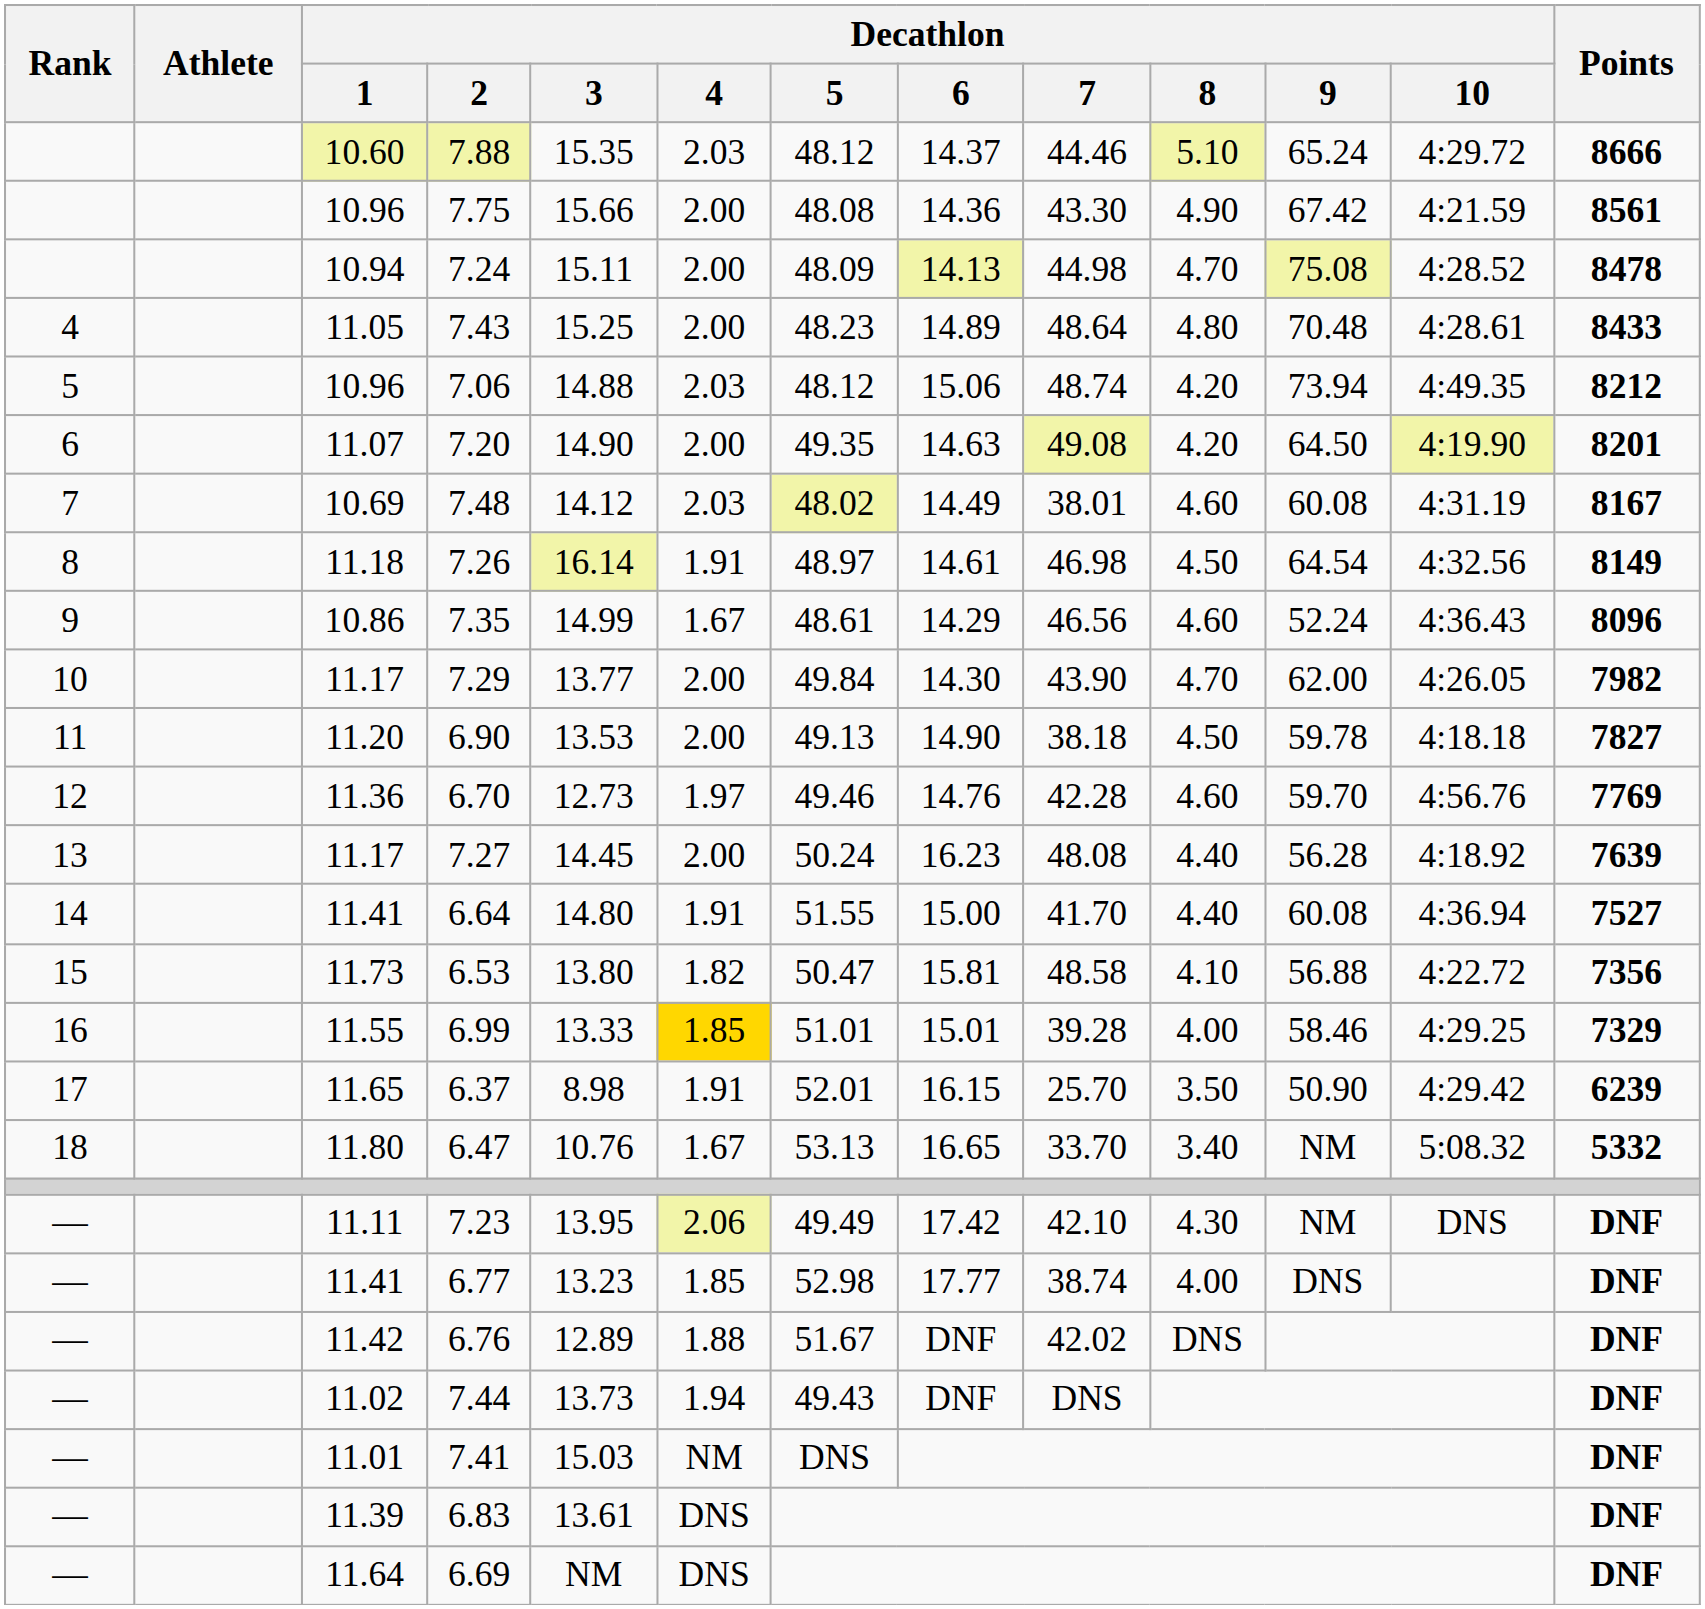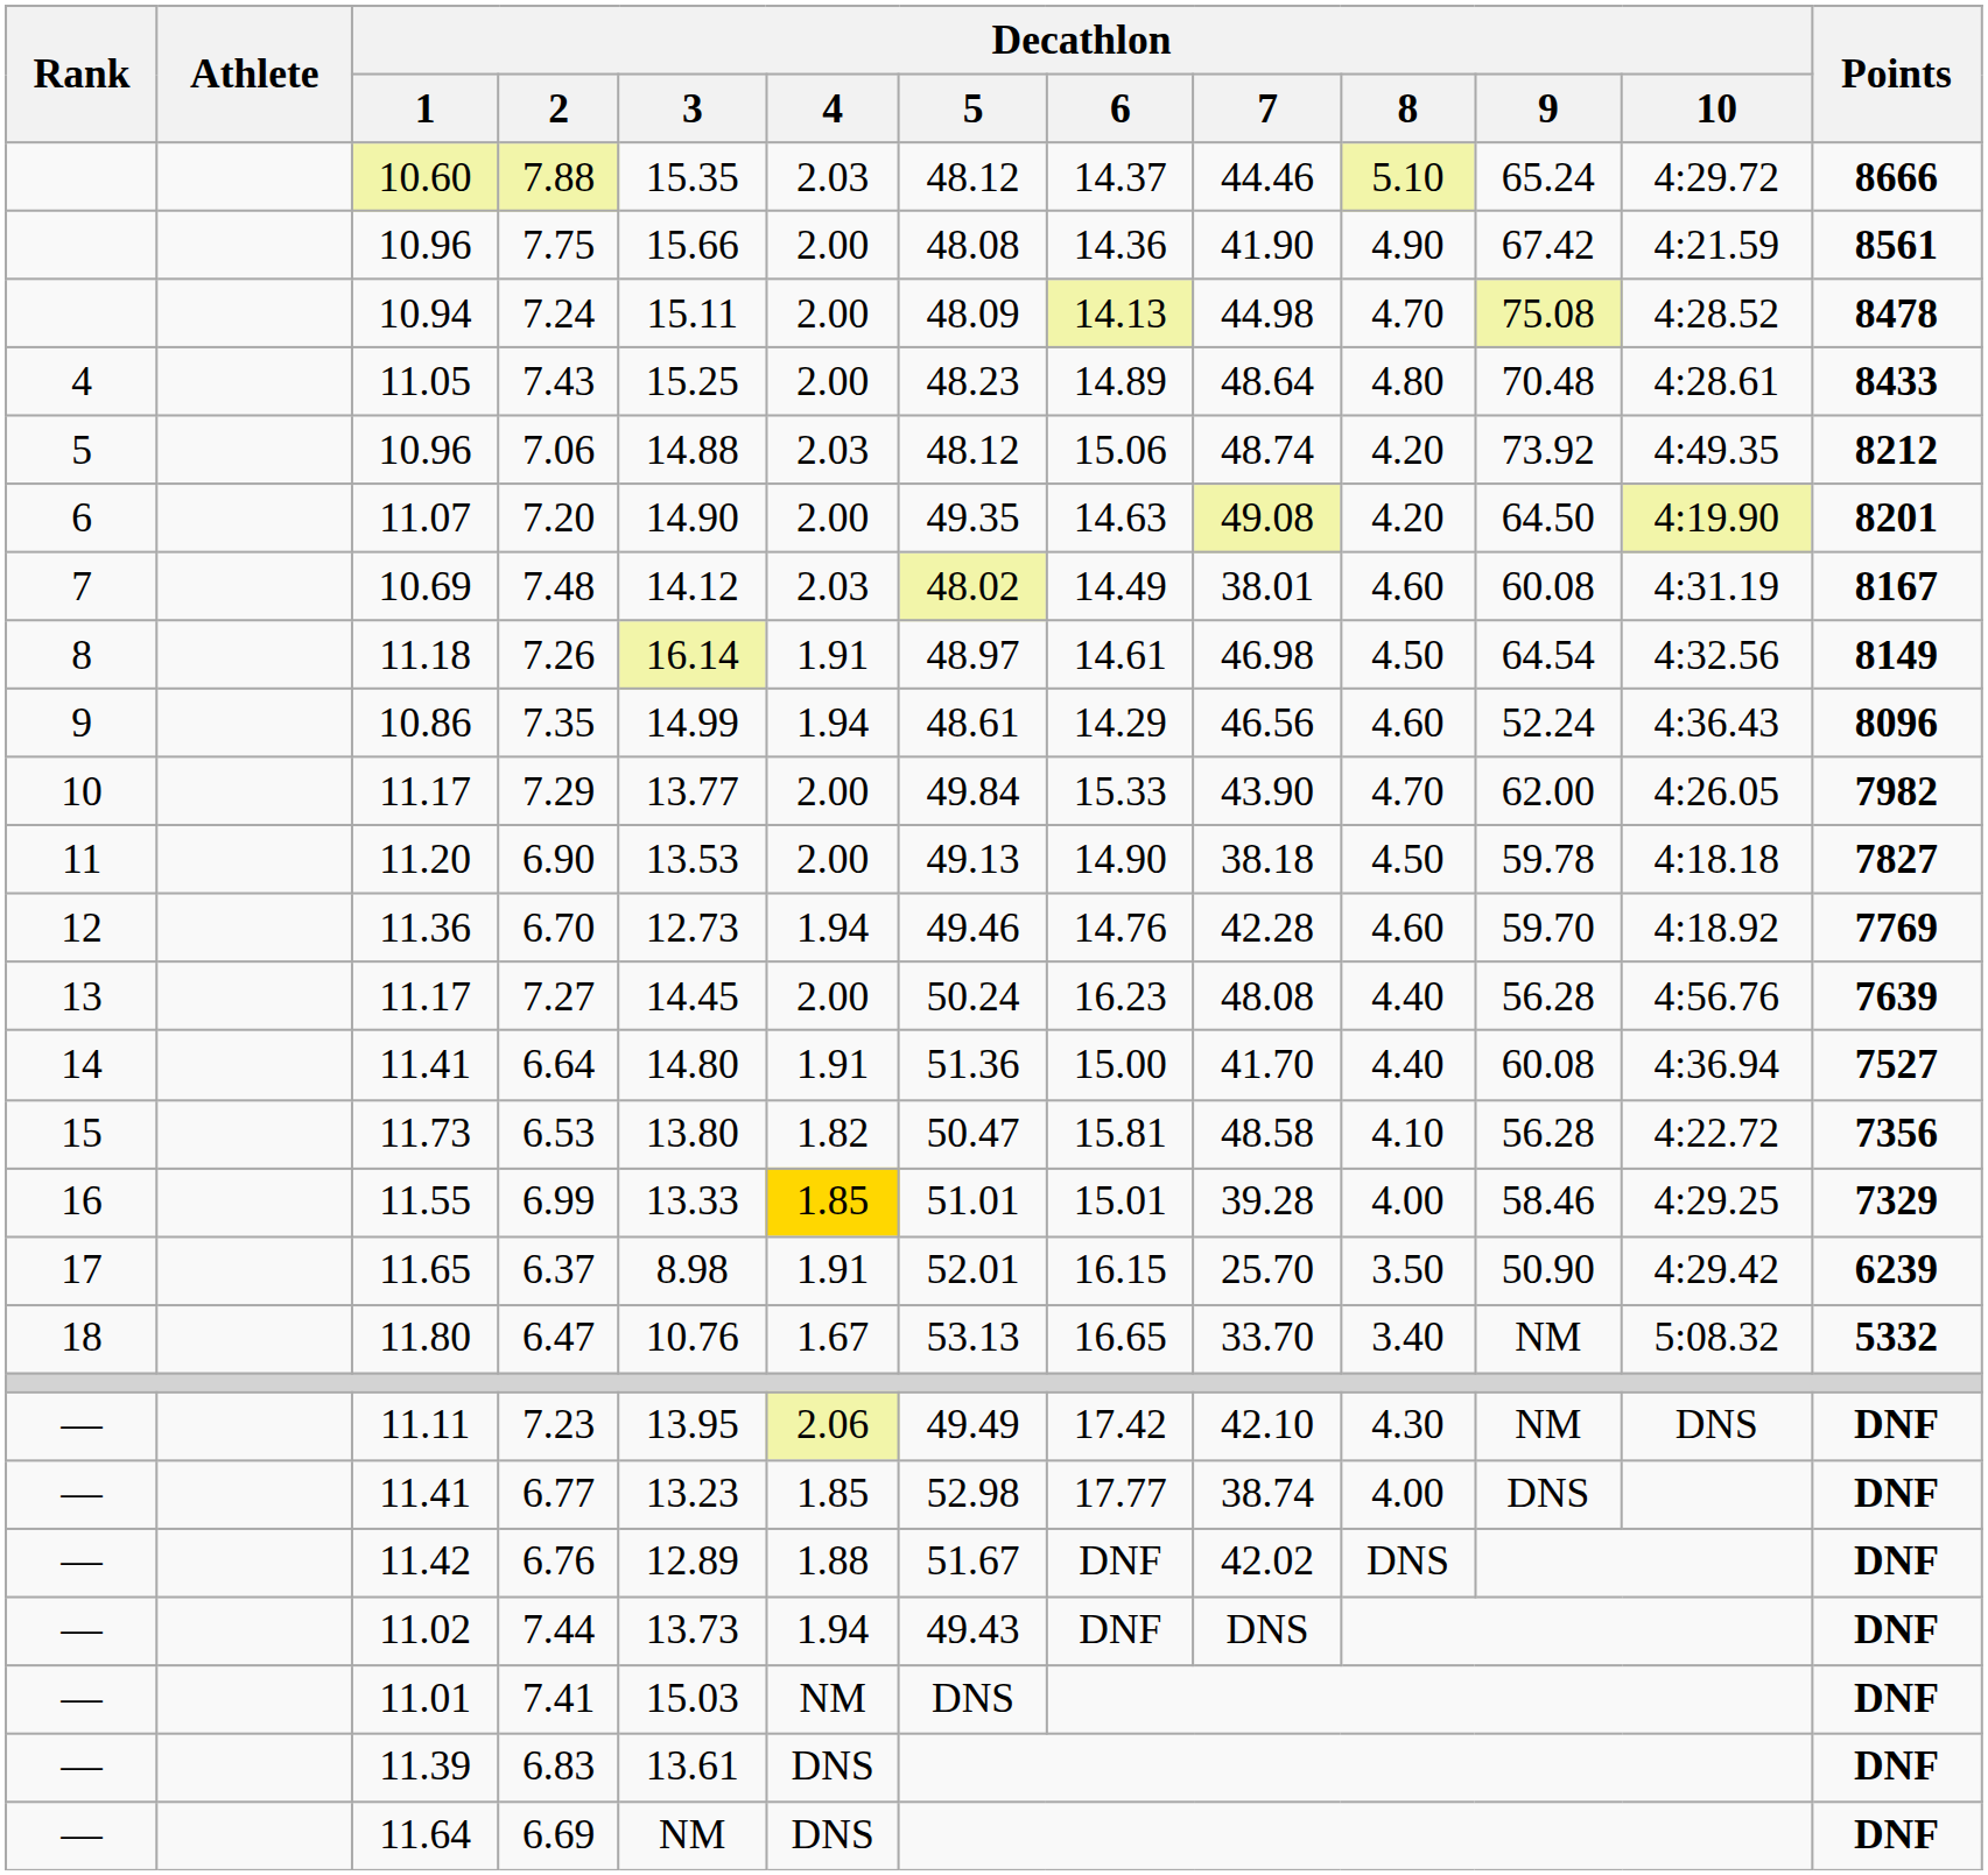 <table class="wikitable" style=" text-align:center; font-size:110%;" width="95%">
 <tr>
 <th rowspan="2">Rank</th>
 <th rowspan="2">Athlete</th>
 <th colspan="10">Decathlon</th>
 <th rowspan="2">Points</th>
 </tr>
 <tr>
 <th>1</th>
 <th>2</th>
 <th>3</th>
 <th>4</th>
 <th>5</th>
 <th>6</th>
 <th>7</th>
 <th>8</th>
 <th>9</th>
 <th>10</th>
 </tr>
 <tr>
 <td></td>
 <td align=left></td>
 <td bgcolor=#F2F5A9>10.60</td>
 <td bgcolor=#F2F5A9>7.88</td>
 <td>15.35</td>
 <td>2.03</td>
 <td>48.12</td>
 <td>14.37</td>
 <td>44.46</td>
 <td bgcolor=#F2F5A9>5.10</td>
 <td>65.24</td>
 <td>4:29.72</td>
 <td><strong>8666</strong></td>
 </tr>
 <tr>
 <td></td>
 <td align=left></td>
 <td>10.96</td>
 <td>7.75</td>
 <td>15.66</td>
 <td>2.00</td>
 <td>48.08</td>
 <td>14.36</td>
-<td>43.30</td>
+<td>41.90</td>
 <td>4.90</td>
 <td>67.42</td>
 <td>4:21.59</td>
 <td><strong>8561</strong></td>
 </tr>
 <tr>
 <td></td>
 <td align=left></td>
 <td>10.94</td>
 <td>7.24</td>
 <td>15.11</td>
 <td>2.00</td>
 <td>48.09</td>
 <td bgcolor=#F2F5A9>14.13</td>
 <td>44.98</td>
 <td>4.70</td>
 <td bgcolor=#F2F5A9>75.08</td>
 <td>4:28.52</td>
 <td><strong>8478</strong></td>
 </tr>
 <tr>
 <td>4</td>
 <td align=left></td>
 <td>11.05</td>
 <td>7.43</td>
 <td>15.25</td>
 <td>2.00</td>
 <td>48.23</td>
 <td>14.89</td>
 <td>48.64</td>
 <td>4.80</td>
 <td>70.48</td>
 <td>4:28.61</td>
 <td><strong>8433</strong></td>
 </tr>
 <tr>
 <td>5</td>
 <td align=left></td>
 <td>10.96</td>
 <td>7.06</td>
 <td>14.88</td>
 <td>2.03</td>
 <td>48.12</td>
 <td>15.06</td>
 <td>48.74</td>
 <td>4.20</td>
-<td>73.94</td>
+<td>73.92</td>
 <td>4:49.35</td>
 <td><strong>8212</strong></td>
 </tr>
 <tr>
 <td>6</td>
 <td align=left></td>
 <td>11.07</td>
 <td>7.20</td>
 <td>14.90</td>
 <td>2.00</td>
 <td>49.35</td>
 <td>14.63</td>
 <td bgcolor=#F2F5A9>49.08</td>
 <td>4.20</td>
 <td>64.50</td>
 <td bgcolor=#F2F5A9>4:19.90</td>
 <td><strong>8201</strong></td>
 </tr>
 <tr>
 <td>7</td>
 <td align=left></td>
 <td>10.69</td>
 <td>7.48</td>
 <td>14.12</td>
 <td>2.03</td>
 <td bgcolor=#F2F5A9>48.02</td>
 <td>14.49</td>
 <td>38.01</td>
 <td>4.60</td>
 <td>60.08</td>
 <td>4:31.19</td>
 <td><strong>8167</strong></td>
 </tr>
 <tr>
 <td>8</td>
 <td align=left></td>
 <td>11.18</td>
 <td>7.26</td>
 <td bgcolor=#F2F5A9>16.14</td>
 <td>1.91</td>
 <td>48.97</td>
 <td>14.61</td>
 <td>46.98</td>
 <td>4.50</td>
 <td>64.54</td>
 <td>4:32.56</td>
 <td><strong>8149</strong></td>
 </tr>
 <tr>
 <td>9</td>
 <td align=left></td>
 <td>10.86</td>
 <td>7.35</td>
 <td>14.99</td>
-<td>1.67</td>
+<td>1.94</td>
 <td>48.61</td>
 <td>14.29</td>
 <td>46.56</td>
 <td>4.60</td>
 <td>52.24</td>
 <td>4:36.43</td>
 <td><strong>8096</strong></td>
 </tr>
 <tr>
 <td>10</td>
 <td align=left></td>
 <td>11.17</td>
 <td>7.29</td>
 <td>13.77</td>
 <td>2.00</td>
 <td>49.84</td>
-<td>14.30</td>
+<td>15.33</td>
 <td>43.90</td>
 <td>4.70</td>
 <td>62.00</td>
 <td>4:26.05</td>
 <td><strong>7982</strong></td>
 </tr>
 <tr>
 <td>11</td>
 <td align=left></td>
 <td>11.20</td>
 <td>6.90</td>
 <td>13.53</td>
 <td>2.00</td>
 <td>49.13</td>
 <td>14.90</td>
 <td>38.18</td>
 <td>4.50</td>
 <td>59.78</td>
 <td>4:18.18</td>
 <td><strong>7827</strong></td>
 </tr>
 <tr>
 <td>12</td>
 <td align=left></td>
 <td>11.36</td>
 <td>6.70</td>
 <td>12.73</td>
-<td>1.97</td>
+<td>1.94</td>
 <td>49.46</td>
 <td>14.76</td>
 <td>42.28</td>
 <td>4.60</td>
 <td>59.70</td>
-<td>4:56.76</td>
+<td>4:18.92</td>
 <td><strong>7769</strong></td>
 </tr>
 <tr>
 <td>13</td>
 <td align=left></td>
 <td>11.17</td>
 <td>7.27</td>
 <td>14.45</td>
 <td>2.00</td>
 <td>50.24</td>
 <td>16.23</td>
 <td>48.08</td>
 <td>4.40</td>
 <td>56.28</td>
-<td>4:18.92</td>
+<td>4:56.76</td>
 <td><strong>7639</strong></td>
 </tr>
 <tr>
 <td>14</td>
 <td align=left></td>
 <td>11.41</td>
 <td>6.64</td>
 <td>14.80</td>
 <td>1.91</td>
-<td>51.55</td>
+<td>51.36</td>
 <td>15.00</td>
 <td>41.70</td>
 <td>4.40</td>
 <td>60.08</td>
 <td>4:36.94</td>
 <td><strong>7527</strong></td>
 </tr>
 <tr>
 <td>15</td>
 <td align=left></td>
 <td>11.73</td>
 <td>6.53</td>
 <td>13.80</td>
 <td>1.82</td>
 <td>50.47</td>
 <td>15.81</td>
 <td>48.58</td>
 <td>4.10</td>
-<td>56.88</td>
+<td>56.28</td>
 <td>4:22.72</td>
 <td><strong>7356</strong></td>
 </tr>
 <tr>
 <td>16</td>
 <td align=left></td>
 <td>11.55</td>
 <td>6.99</td>
 <td>13.33</td>
 <td style="background: gold;">1.85</td>
 <td>51.01</td>
 <td>15.01</td>
 <td>39.28</td>
 <td>4.00</td>
 <td>58.46</td>
 <td>4:29.25</td>
 <td><strong>7329</strong></td>
 </tr>
 <tr>
 <td>17</td>
 <td align=left></td>
 <td>11.65</td>
 <td>6.37</td>
 <td>8.98</td>
 <td>1.91</td>
 <td>52.01</td>
 <td>16.15</td>
 <td>25.70</td>
 <td>3.50</td>
 <td>50.90</td>
 <td>4:29.42</td>
 <td><strong>6239</strong></td>
 </tr>
 <tr>
 <td>18</td>
 <td align=left></td>
 <td>11.80</td>
 <td>6.47</td>
 <td>10.76</td>
 <td>1.67</td>
 <td>53.13</td>
 <td>16.65</td>
 <td>33.70</td>
 <td>3.40</td>
 <td>NM</td>
 <td>5:08.32</td>
 <td><strong>5332</strong></td>
 </tr>
 <tr>
 <td colspan=13 bgcolor=lightgray></td>
 </tr>
 <tr>
 <td>—</td>
 <td align=left></td>
 <td>11.11</td>
 <td>7.23</td>
 <td>13.95</td>
 <td bgcolor=#F2F5A9>2.06</td>
 <td>49.49</td>
 <td>17.42</td>
 <td>42.10</td>
 <td>4.30</td>
 <td>NM</td>
 <td>DNS</td>
 <td><strong>DNF</strong></td>
 </tr>
 <tr>
 <td>—</td>
 <td align=left></td>
 <td>11.41</td>
 <td>6.77</td>
 <td>13.23</td>
 <td>1.85</td>
 <td>52.98</td>
 <td>17.77</td>
 <td>38.74</td>
 <td>4.00</td>
 <td>DNS</td>
 <td></td>
 <td><strong>DNF</strong></td>
 </tr>
 <tr>
 <td>—</td>
 <td align=left></td>
 <td>11.42</td>
 <td>6.76</td>
 <td>12.89</td>
 <td>1.88</td>
 <td>51.67</td>
 <td>DNF</td>
 <td>42.02</td>
 <td>DNS</td>
 <td colspan=2></td>
 <td><strong>DNF</strong></td>
 </tr>
 <tr>
 <td>—</td>
 <td align=left></td>
 <td>11.02</td>
 <td>7.44</td>
 <td>13.73</td>
 <td>1.94</td>
 <td>49.43</td>
 <td>DNF</td>
 <td>DNS</td>
 <td colspan=3></td>
 <td><strong>DNF</strong></td>
 </tr>
 <tr>
 <td>—</td>
 <td align=left></td>
 <td>11.01</td>
 <td>7.41</td>
 <td>15.03</td>
 <td>NM</td>
 <td>DNS</td>
 <td colspan=5></td>
 <td><strong>DNF</strong></td>
 </tr>
 <tr>
 <td>—</td>
 <td align=left></td>
 <td>11.39</td>
 <td>6.83</td>
 <td>13.61</td>
 <td>DNS</td>
 <td colspan=6></td>
 <td><strong>DNF</strong></td>
 </tr>
 <tr>
 <td>—</td>
 <td align=left></td>
 <td>11.64</td>
 <td>6.69</td>
 <td>NM</td>
 <td>DNS</td>
 <td colspan=6></td>
 <td><strong>DNF</strong></td>
 </tr>
 </table>
